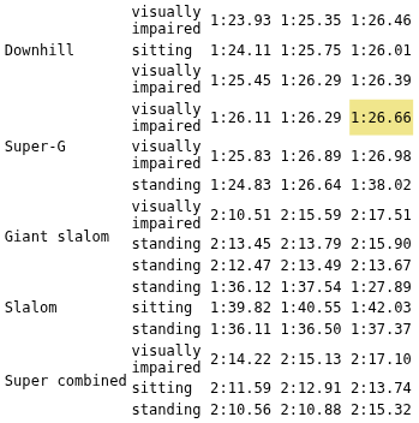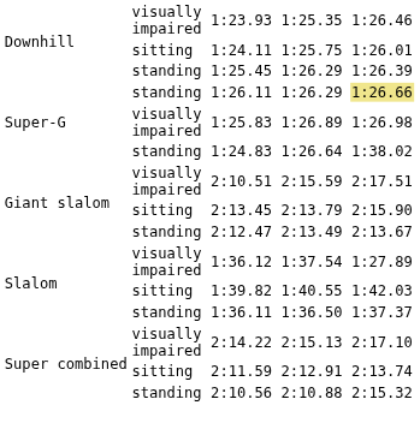 <table>
 <tr>
 <td rowspan="3">Downhill<br></td>
 <td>visually<br>impaired</td>
 <td></td>
 <td>1:23.93</td>
 <td></td>
 <td>1:25.35</td>
 <td></td>
 <td>1:26.46</td>
 </tr>
 <tr>
 <td>sitting</td>
 <td></td>
 <td>1:24.11</td>
 <td></td>
 <td>1:25.75</td>
 <td></td>
 <td>1:26.01</td>
 </tr>
 <tr>
-<td>visually<br>impaired</td>
+<td>standing</td>
 <td></td>
 <td>1:25.45</td>
 <td></td>
 <td>1:26.29</td>
 <td></td>
 <td>1:26.39</td>
 </tr>
 <tr>
 <td rowspan="3">Super-G<br></td>
-<td>visually<br>impaired</td>
+<td>standing</td>
 <td></td>
 <td>1:26.11</td>
 <td></td>
 <td>1:26.29</td>
 <td></td>
 <td style="background: khaki;">1:26.66</td>
 </tr>
 <tr>
 <td>visually<br>impaired</td>
 <td></td>
 <td>1:25.83</td>
 <td></td>
 <td>1:26.89</td>
 <td></td>
 <td>1:26.98</td>
 </tr>
 <tr>
 <td>standing</td>
 <td></td>
 <td>1:24.83</td>
 <td></td>
 <td>1:26.64</td>
 <td></td>
 <td>1:38.02</td>
 </tr>
 <tr>
 <td rowspan="3">Giant slalom<br></td>
 <td>visually<br>impaired</td>
 <td></td>
 <td>2:10.51</td>
 <td></td>
 <td>2:15.59</td>
 <td></td>
 <td>2:17.51</td>
 </tr>
 <tr>
-<td>standing</td>
+<td>sitting</td>
 <td></td>
 <td>2:13.45</td>
 <td></td>
 <td>2:13.79</td>
 <td></td>
 <td>2:15.90</td>
 </tr>
 <tr>
 <td>standing</td>
 <td></td>
 <td>2:12.47</td>
 <td></td>
 <td>2:13.49</td>
 <td></td>
 <td>2:13.67</td>
 </tr>
 <tr>
 <td rowspan="3">Slalom<br></td>
-<td>standing</td>
+<td>visually<br>impaired</td>
 <td></td>
 <td>1:36.12</td>
 <td></td>
 <td>1:37.54</td>
 <td></td>
 <td>1:27.89</td>
 </tr>
 <tr>
 <td>sitting</td>
 <td></td>
 <td>1:39.82</td>
 <td></td>
 <td>1:40.55</td>
 <td></td>
 <td>1:42.03</td>
 </tr>
 <tr>
 <td>standing</td>
 <td></td>
 <td>1:36.11</td>
 <td></td>
 <td>1:36.50</td>
 <td></td>
 <td>1:37.37</td>
 </tr>
 <tr>
 <td rowspan="3">Super combined<br></td>
 <td>visually<br>impaired</td>
 <td></td>
 <td>2:14.22</td>
 <td></td>
 <td>2:15.13</td>
 <td></td>
 <td>2:17.10</td>
 </tr>
 <tr>
 <td>sitting</td>
 <td></td>
 <td>2:11.59</td>
 <td></td>
 <td>2:12.91</td>
 <td></td>
 <td>2:13.74</td>
 </tr>
 <tr>
 <td>standing</td>
 <td></td>
 <td>2:10.56</td>
 <td></td>
 <td>2:10.88</td>
 <td></td>
 <td>2:15.32</td>
 </tr>
 </table>
